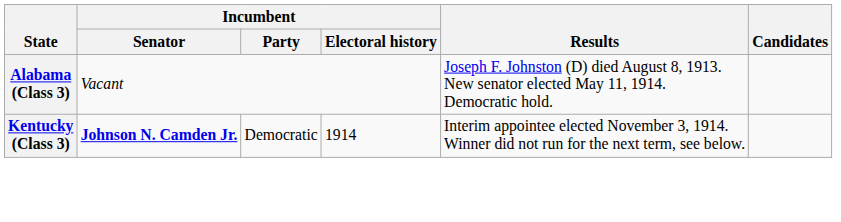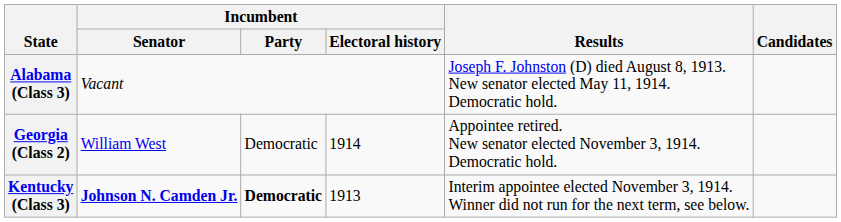 <table class=wikitable>
 <tr valign=bottom>
 <th rowspan=2>State</th>
 <th colspan=3>Incumbent</th>
 <th rowspan=2>Results</th>
 <th rowspan=2>Candidates</th>
 </tr>
 <tr>
 <th>Senator</th>
 <th>Party</th>
 <th>Electoral history</th>
 </tr>
 <tr>
 <th><a href='#'>Alabama</a><br>(Class 3)</th>
 <td colspan=3><em>Vacant</em></td>
 <td><a href='#'>Joseph F. Johnston</a> (D) died August 8, 1913.<br>New senator elected May 11, 1914.<br>Democratic hold.</td>
 <td nowrap></td>
 </tr>
 <tr>
+<th><a href='#'>Georgia</a><br>(Class 2)</th>
+<td><a href='#'>William West</a></td>
+<td>Democratic</td>
+<td>1914 </td>
+<td>Appointee retired.<br>New senator elected November 3, 1914.<br>Democratic hold.</td>
+<td nowrap></td>
+</tr>
+<tr>
 <th><a href='#'>Kentucky</a><br>(Class 3)</th>
 <td><strong><a href='#'>Johnson N. Camden Jr.</a></strong></td>
-<td>Democratic</td>
-<td>1914 </td>
+<td><strong>Democratic</strong></td>
+<td>1913 </td>
 <td>Interim appointee elected November 3, 1914.<br>Winner did not run for the next term, see below.</td>
 <td nowrap></td>
 </tr>
 </table>
